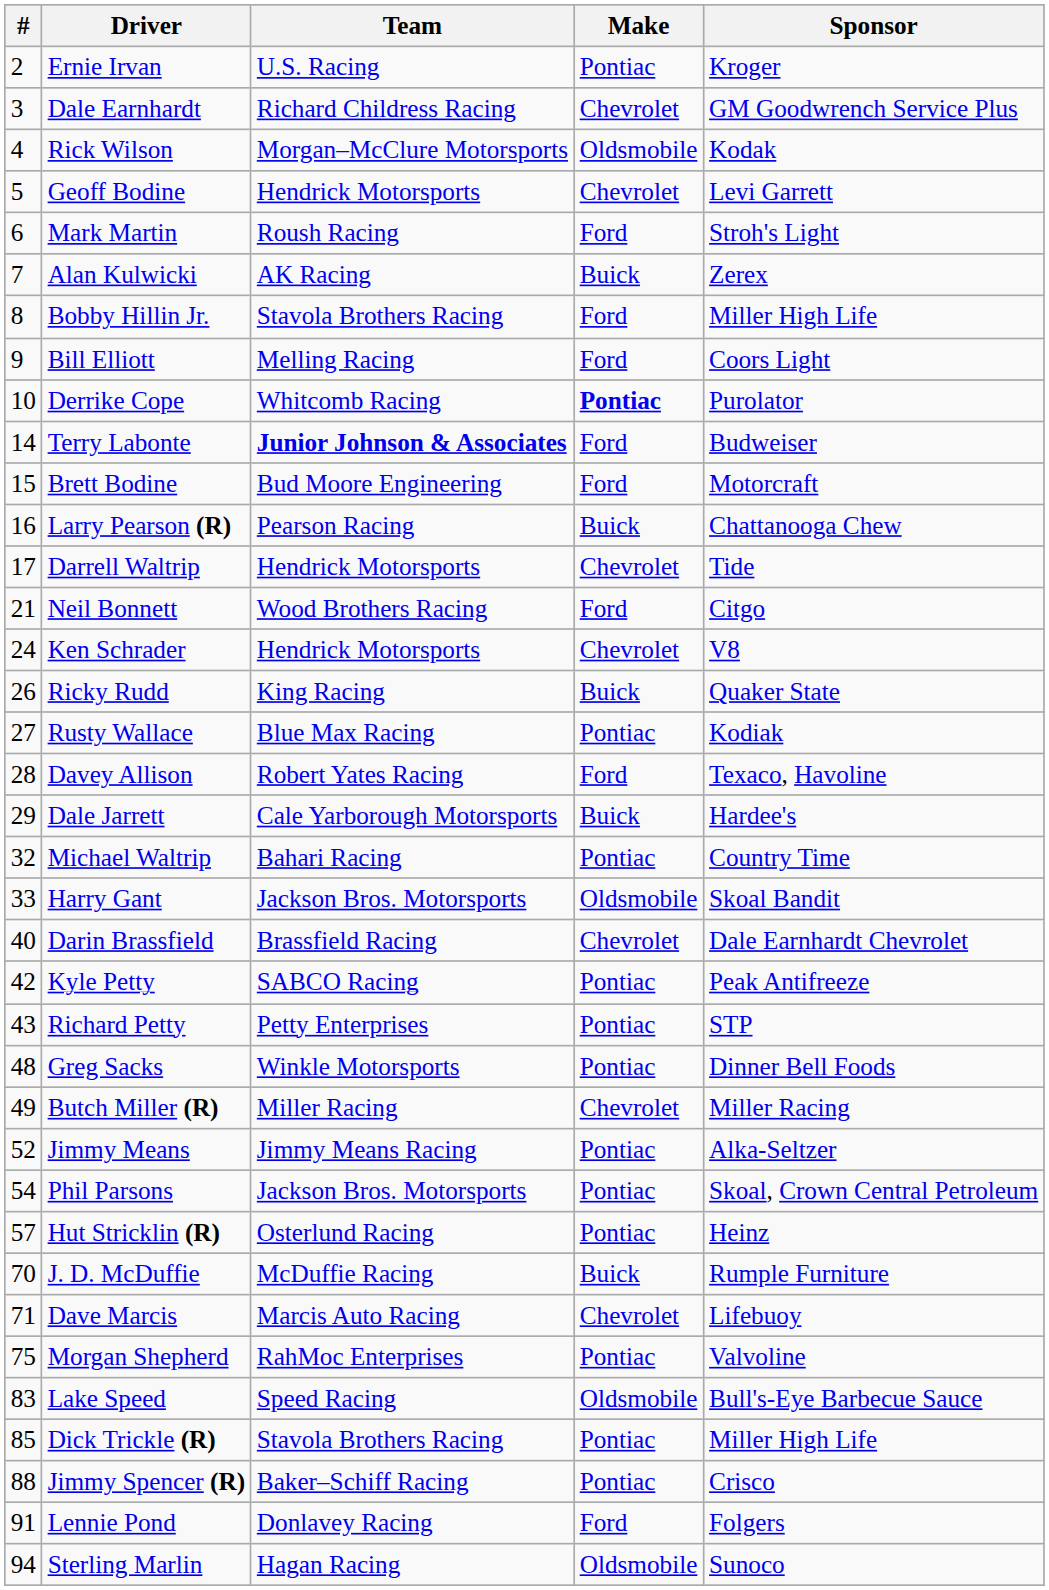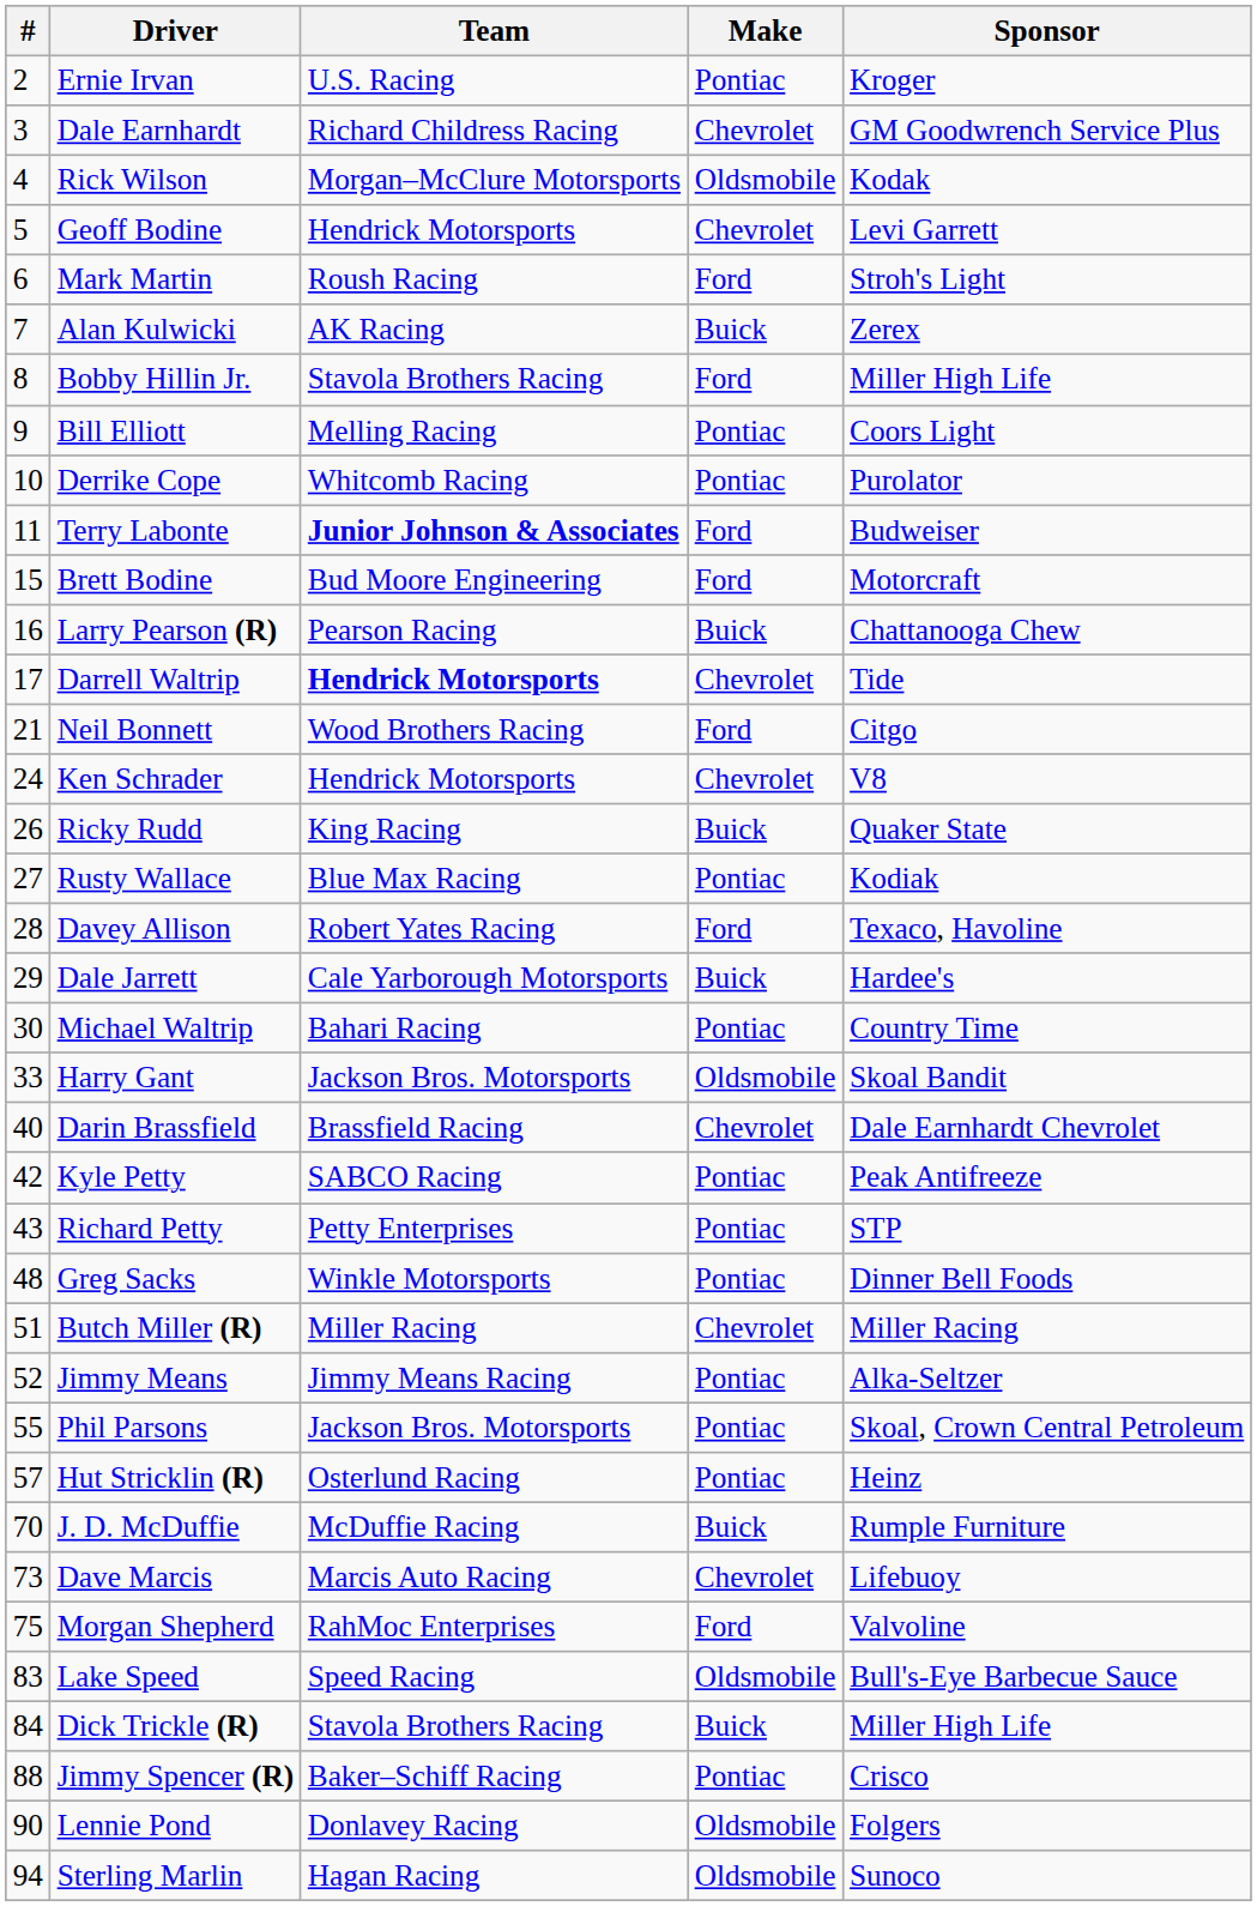 <table class="wikitable" style="font-size:95%">
 <tr>
 <th>#</th>
 <th>Driver</th>
 <th>Team</th>
 <th>Make</th>
 <th>Sponsor</th>
 </tr>
 <tr>
 <td>2</td>
 <td><a href='#'>Ernie Irvan</a></td>
 <td><a href='#'>U.S. Racing</a></td>
 <td><a href='#'>Pontiac</a></td>
 <td><a href='#'>Kroger</a></td>
 </tr>
 <tr>
 <td>3</td>
 <td><a href='#'>Dale Earnhardt</a></td>
 <td><a href='#'>Richard Childress Racing</a></td>
 <td><a href='#'>Chevrolet</a></td>
 <td><a href='#'>GM Goodwrench Service Plus</a></td>
 </tr>
 <tr>
 <td>4</td>
 <td><a href='#'>Rick Wilson</a></td>
 <td><a href='#'>Morgan–McClure Motorsports</a></td>
 <td><a href='#'>Oldsmobile</a></td>
 <td><a href='#'>Kodak</a></td>
 </tr>
 <tr>
 <td>5</td>
 <td><a href='#'>Geoff Bodine</a></td>
 <td><a href='#'>Hendrick Motorsports</a></td>
 <td><a href='#'>Chevrolet</a></td>
 <td><a href='#'>Levi Garrett</a></td>
 </tr>
 <tr>
 <td>6</td>
 <td><a href='#'>Mark Martin</a></td>
 <td><a href='#'>Roush Racing</a></td>
 <td><a href='#'>Ford</a></td>
 <td><a href='#'>Stroh's Light</a></td>
 </tr>
 <tr>
 <td>7</td>
 <td><a href='#'>Alan Kulwicki</a></td>
 <td><a href='#'>AK Racing</a></td>
 <td><a href='#'>Buick</a></td>
 <td><a href='#'>Zerex</a></td>
 </tr>
 <tr>
 <td>8</td>
 <td><a href='#'>Bobby Hillin Jr.</a></td>
 <td><a href='#'>Stavola Brothers Racing</a></td>
 <td><a href='#'>Ford</a></td>
 <td><a href='#'>Miller High Life</a></td>
 </tr>
 <tr>
 <td>9</td>
 <td><a href='#'>Bill Elliott</a></td>
 <td><a href='#'>Melling Racing</a></td>
-<td><a href='#'>Ford</a></td>
+<td><a href='#'>Pontiac</a></td>
 <td><a href='#'>Coors Light</a></td>
 </tr>
 <tr>
 <td>10</td>
 <td><a href='#'>Derrike Cope</a></td>
 <td><a href='#'>Whitcomb Racing</a></td>
-<td><strong><a href='#'>Pontiac</a></strong></td>
+<td><a href='#'>Pontiac</a></td>
 <td><a href='#'>Purolator</a></td>
 </tr>
 <tr>
-<td>14</td>
+<td>11</td>
 <td><a href='#'>Terry Labonte</a></td>
 <td><strong><a href='#'>Junior Johnson & Associates</a></strong></td>
 <td><a href='#'>Ford</a></td>
 <td><a href='#'>Budweiser</a></td>
 </tr>
 <tr>
 <td>15</td>
 <td><a href='#'>Brett Bodine</a></td>
 <td><a href='#'>Bud Moore Engineering</a></td>
 <td><a href='#'>Ford</a></td>
 <td><a href='#'>Motorcraft</a></td>
 </tr>
 <tr>
 <td>16</td>
 <td><a href='#'>Larry Pearson</a> <strong>(R)</strong></td>
 <td><a href='#'>Pearson Racing</a></td>
 <td><a href='#'>Buick</a></td>
 <td><a href='#'>Chattanooga Chew</a></td>
 </tr>
 <tr>
 <td>17</td>
 <td><a href='#'>Darrell Waltrip</a></td>
-<td><a href='#'>Hendrick Motorsports</a></td>
+<td><strong><a href='#'>Hendrick Motorsports</a></strong></td>
 <td><a href='#'>Chevrolet</a></td>
 <td><a href='#'>Tide</a></td>
 </tr>
 <tr>
 <td>21</td>
 <td><a href='#'>Neil Bonnett</a></td>
 <td><a href='#'>Wood Brothers Racing</a></td>
 <td><a href='#'>Ford</a></td>
 <td><a href='#'>Citgo</a></td>
 </tr>
 <tr>
 <td>24</td>
 <td><a href='#'>Ken Schrader</a></td>
 <td><a href='#'>Hendrick Motorsports</a></td>
 <td><a href='#'>Chevrolet</a></td>
 <td><a href='#'>V8</a></td>
 </tr>
 <tr>
 <td>26</td>
 <td><a href='#'>Ricky Rudd</a></td>
 <td><a href='#'>King Racing</a></td>
 <td><a href='#'>Buick</a></td>
 <td><a href='#'>Quaker State</a></td>
 </tr>
 <tr>
 <td>27</td>
 <td><a href='#'>Rusty Wallace</a></td>
 <td><a href='#'>Blue Max Racing</a></td>
 <td><a href='#'>Pontiac</a></td>
 <td><a href='#'>Kodiak</a></td>
 </tr>
 <tr>
 <td>28</td>
 <td><a href='#'>Davey Allison</a></td>
 <td><a href='#'>Robert Yates Racing</a></td>
 <td><a href='#'>Ford</a></td>
 <td><a href='#'>Texaco</a>, <a href='#'>Havoline</a></td>
 </tr>
 <tr>
 <td>29</td>
 <td><a href='#'>Dale Jarrett</a></td>
 <td><a href='#'>Cale Yarborough Motorsports</a></td>
 <td><a href='#'>Buick</a></td>
 <td><a href='#'>Hardee's</a></td>
 </tr>
 <tr>
-<td>32</td>
+<td>30</td>
 <td><a href='#'>Michael Waltrip</a></td>
 <td><a href='#'>Bahari Racing</a></td>
 <td><a href='#'>Pontiac</a></td>
 <td><a href='#'>Country Time</a></td>
 </tr>
 <tr>
 <td>33</td>
 <td><a href='#'>Harry Gant</a></td>
 <td><a href='#'>Jackson Bros. Motorsports</a></td>
 <td><a href='#'>Oldsmobile</a></td>
 <td><a href='#'>Skoal Bandit</a></td>
 </tr>
 <tr>
 <td>40</td>
 <td><a href='#'>Darin Brassfield</a></td>
 <td><a href='#'>Brassfield Racing</a></td>
 <td><a href='#'>Chevrolet</a></td>
 <td><a href='#'>Dale Earnhardt Chevrolet</a></td>
 </tr>
 <tr>
 <td>42</td>
 <td><a href='#'>Kyle Petty</a></td>
 <td><a href='#'>SABCO Racing</a></td>
 <td><a href='#'>Pontiac</a></td>
 <td><a href='#'>Peak Antifreeze</a></td>
 </tr>
 <tr>
 <td>43</td>
 <td><a href='#'>Richard Petty</a></td>
 <td><a href='#'>Petty Enterprises</a></td>
 <td><a href='#'>Pontiac</a></td>
 <td><a href='#'>STP</a></td>
 </tr>
 <tr>
 <td>48</td>
 <td><a href='#'>Greg Sacks</a></td>
 <td><a href='#'>Winkle Motorsports</a></td>
 <td><a href='#'>Pontiac</a></td>
 <td><a href='#'>Dinner Bell Foods</a></td>
 </tr>
 <tr>
-<td>49</td>
+<td>51</td>
 <td><a href='#'>Butch Miller</a> <strong>(R)</strong></td>
 <td><a href='#'>Miller Racing</a></td>
 <td><a href='#'>Chevrolet</a></td>
 <td><a href='#'>Miller Racing</a></td>
 </tr>
 <tr>
 <td>52</td>
 <td><a href='#'>Jimmy Means</a></td>
 <td><a href='#'>Jimmy Means Racing</a></td>
 <td><a href='#'>Pontiac</a></td>
 <td><a href='#'>Alka-Seltzer</a></td>
 </tr>
 <tr>
-<td>54</td>
+<td>55</td>
 <td><a href='#'>Phil Parsons</a></td>
 <td><a href='#'>Jackson Bros. Motorsports</a></td>
 <td><a href='#'>Pontiac</a></td>
 <td><a href='#'>Skoal</a>, <a href='#'>Crown Central Petroleum</a></td>
 </tr>
 <tr>
 <td>57</td>
 <td><a href='#'>Hut Stricklin</a> <strong>(R)</strong></td>
 <td><a href='#'>Osterlund Racing</a></td>
 <td><a href='#'>Pontiac</a></td>
 <td><a href='#'>Heinz</a></td>
 </tr>
 <tr>
 <td>70</td>
 <td><a href='#'>J. D. McDuffie</a></td>
 <td><a href='#'>McDuffie Racing</a></td>
 <td><a href='#'>Buick</a></td>
 <td><a href='#'>Rumple Furniture</a></td>
 </tr>
 <tr>
-<td>71</td>
+<td>73</td>
 <td><a href='#'>Dave Marcis</a></td>
 <td><a href='#'>Marcis Auto Racing</a></td>
 <td><a href='#'>Chevrolet</a></td>
 <td><a href='#'>Lifebuoy</a></td>
 </tr>
 <tr>
 <td>75</td>
 <td><a href='#'>Morgan Shepherd</a></td>
 <td><a href='#'>RahMoc Enterprises</a></td>
-<td><a href='#'>Pontiac</a></td>
+<td><a href='#'>Ford</a></td>
 <td><a href='#'>Valvoline</a></td>
 </tr>
 <tr>
 <td>83</td>
 <td><a href='#'>Lake Speed</a></td>
 <td><a href='#'>Speed Racing</a></td>
 <td><a href='#'>Oldsmobile</a></td>
 <td><a href='#'>Bull's-Eye Barbecue Sauce</a></td>
 </tr>
 <tr>
-<td>85</td>
+<td>84</td>
 <td><a href='#'>Dick Trickle</a> <strong>(R)</strong></td>
 <td><a href='#'>Stavola Brothers Racing</a></td>
-<td><a href='#'>Pontiac</a></td>
+<td><a href='#'>Buick</a></td>
 <td><a href='#'>Miller High Life</a></td>
 </tr>
 <tr>
 <td>88</td>
 <td><a href='#'>Jimmy Spencer</a> <strong>(R)</strong></td>
 <td><a href='#'>Baker–Schiff Racing</a></td>
 <td><a href='#'>Pontiac</a></td>
 <td><a href='#'>Crisco</a></td>
 </tr>
 <tr>
-<td>91</td>
+<td>90</td>
 <td><a href='#'>Lennie Pond</a></td>
 <td><a href='#'>Donlavey Racing</a></td>
-<td><a href='#'>Ford</a></td>
+<td><a href='#'>Oldsmobile</a></td>
 <td><a href='#'>Folgers</a></td>
 </tr>
 <tr>
 <td>94</td>
 <td><a href='#'>Sterling Marlin</a></td>
 <td><a href='#'>Hagan Racing</a></td>
 <td><a href='#'>Oldsmobile</a></td>
 <td><a href='#'>Sunoco</a></td>
 </tr>
 </table>
